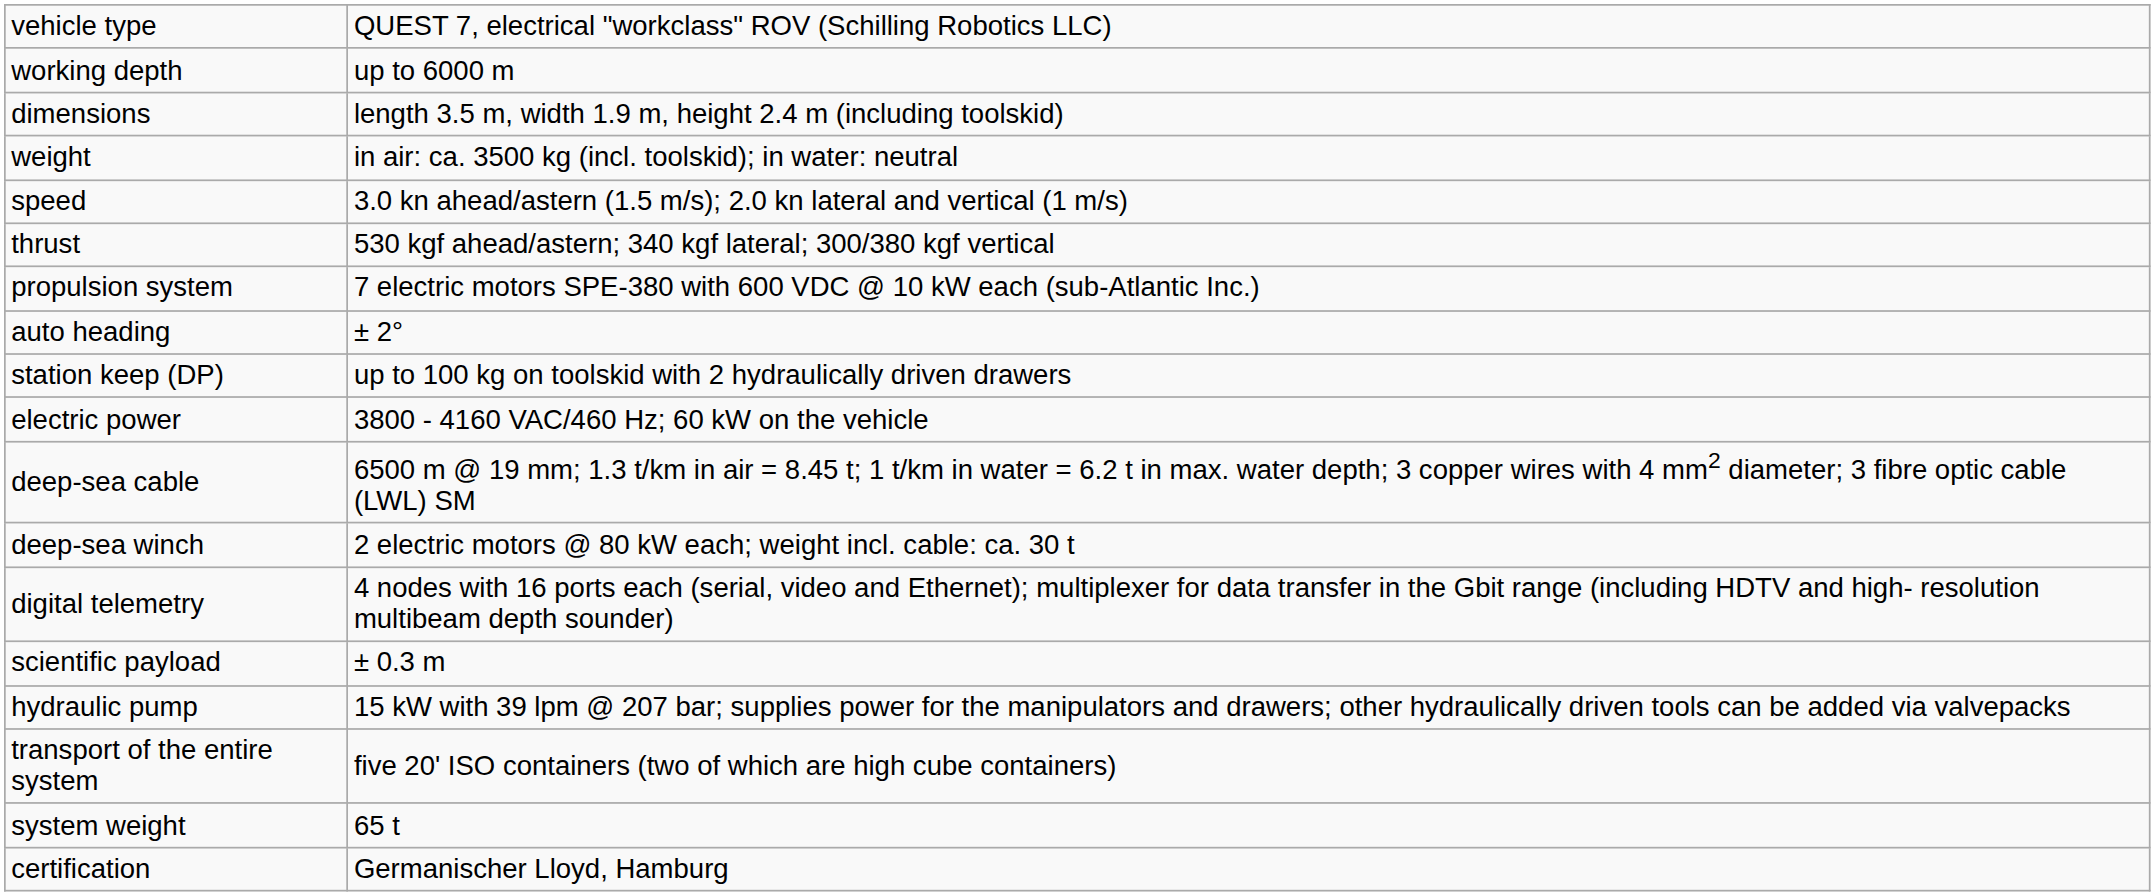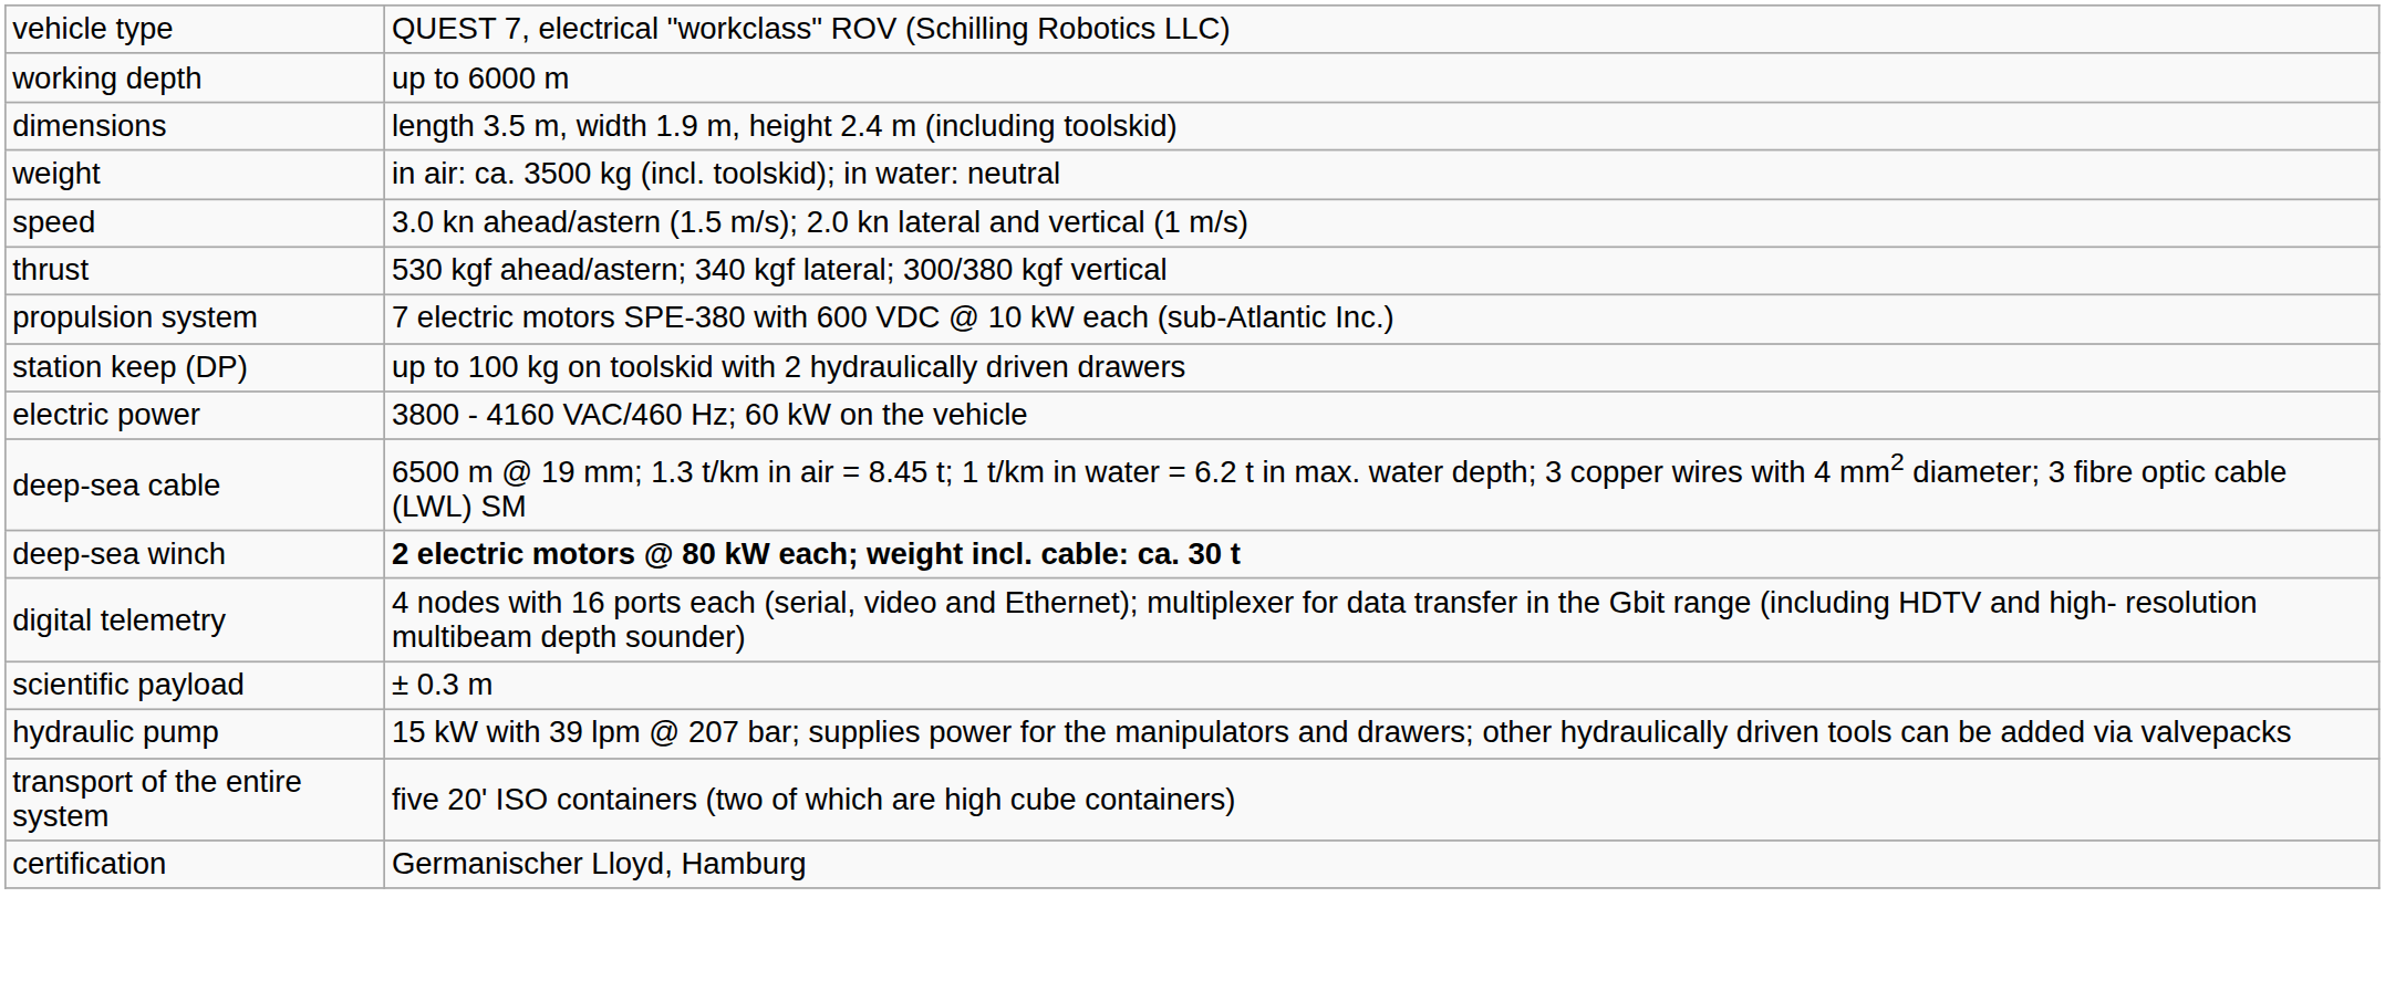 <table class="wikitable">
 <tr>
 <td>vehicle type</td>
 <td>QUEST 7, electrical "workclass" ROV (Schilling Robotics LLC)</td>
 </tr>
 <tr>
 <td>working depth</td>
 <td>up to 6000 m</td>
 </tr>
 <tr>
 <td>dimensions</td>
 <td>length 3.5 m, width 1.9 m, height 2.4 m (including toolskid)</td>
 </tr>
 <tr>
 <td>weight</td>
 <td>in air: ca. 3500 kg (incl. toolskid); in water: neutral</td>
 </tr>
 <tr>
 <td>speed</td>
 <td>3.0 kn ahead/astern (1.5 m/s); 2.0 kn lateral and vertical (1 m/s)</td>
 </tr>
 <tr>
 <td>thrust</td>
 <td>530 kgf ahead/astern; 340 kgf lateral; 300/380 kgf vertical</td>
 </tr>
 <tr>
 <td>propulsion system</td>
 <td>7 electric motors SPE-380 with 600 VDC @ 10 kW each (sub-Atlantic Inc.)</td>
 </tr>
 <tr>
-<td>auto heading</td>
-<td>± 2°</td>
-</tr>
-<tr>
 <td>station keep (DP)</td>
 <td>up to 100 kg  on toolskid with 2 hydraulically driven drawers</td>
 </tr>
 <tr>
 <td>electric power</td>
 <td>3800 - 4160 VAC/460 Hz; 60 kW on the vehicle</td>
 </tr>
 <tr>
 <td>deep-sea cable</td>
 <td>6500 m @ 19 mm; 1.3 t/km in air = 8.45 t; 1 t/km in water = 6.2 t in max. water depth; 3 copper wires with 4 mm<sup>2</sup> diameter; 3 fibre optic cable (LWL) SM</td>
 </tr>
 <tr>
 <td>deep-sea winch</td>
-<td>2 electric motors @ 80 kW each; weight incl. cable: ca. 30 t</td>
+<td><strong>2 electric motors @ 80 kW each; weight incl. cable: ca. 30 t</strong></td>
 </tr>
 <tr>
 <td>digital telemetry</td>
 <td>4 nodes with 16 ports each (serial, video and Ethernet); multiplexer for data transfer in the Gbit range (including HDTV and high- resolution multibeam depth sounder)</td>
 </tr>
 <tr>
 <td>scientific payload</td>
 <td>± 0.3 m</td>
 </tr>
 <tr>
 <td>hydraulic pump</td>
 <td>15 kW with 39 lpm @ 207 bar; supplies power for the manipulators and drawers; other hydraulically driven tools can be added via valvepacks</td>
 </tr>
 <tr>
 <td>transport of the entire system</td>
 <td>five 20' ISO containers (two of which are high cube containers)</td>
 </tr>
 <tr>
-<td>system weight</td>
-<td>65 t</td>
-</tr>
-<tr>
 <td>certification</td>
 <td>Germanischer Lloyd, Hamburg</td>
 </tr>
 </table>
